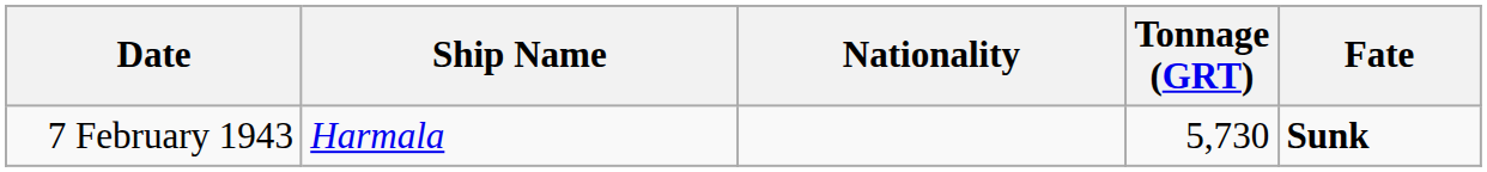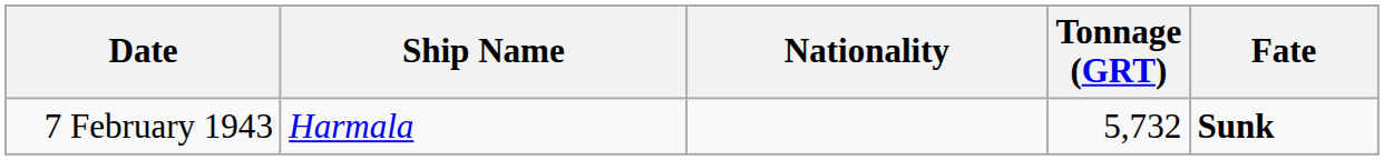 <table class="wikitable sortable">
 <tr>
 <th width="120px">Date</th>
 <th width="180px">Ship Name</th>
 <th width="160px">Nationality</th>
 <th width="25px">Tonnage<br>(<a href='#'>GRT</a>)</th>
 <th width="80px">Fate</th>
 </tr>
 <tr>
 <td align="right">7 February 1943</td>
 <td align="left"><a href='#'><em>Harmala</em></a></td>
 <td align="left"></td>
-<td align="right">5,730</td>
+<td align="right">5,732</td>
 <td align="left"><strong>Sunk</strong></td>
 </tr>
 </table>
